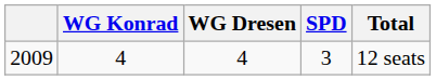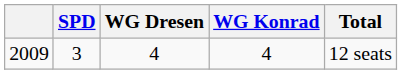 <table class="wikitable" style="text-align:center">
 <tr style="line-height:1.2">
 <th> </th>
+<th><a href='#'>SPD</a></th>
+<th>WG Dresen</th>
 <th><a href='#'>WG Konrad</a></th>
-<th>WG Dresen</th>
-<th><a href='#'>SPD</a></th>
 <th>Total</th>
 </tr>
 <tr>
 <td>2009</td>
+<td>3</td>
 <td>4</td>
 <td>4</td>
-<td>3</td>
 <td>12 seats</td>
 </tr>
 </table>
